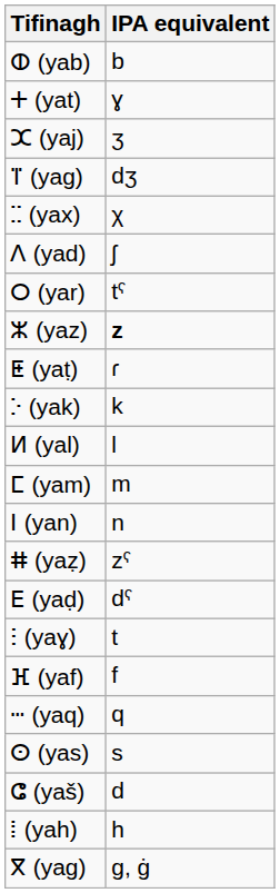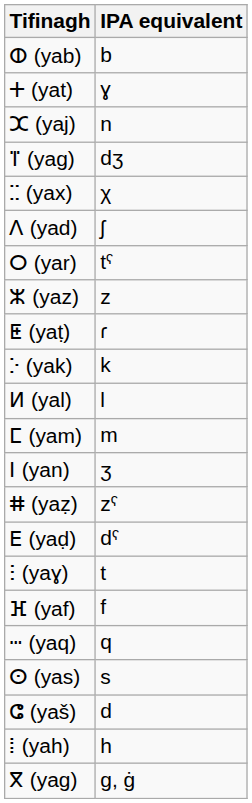 <table class="wikitable">
 <tr>
 <th>Tifinagh</th>
 <th>IPA equivalent</th>
 </tr>
 <tr>
 <td>ⵀ (yab)</td>
 <td>b</td>
 </tr>
 <tr>
 <td>ⵜ (yat)</td>
 <td>ɣ</td>
 </tr>
 <tr>
 <td>ⵋ (yaj)</td>
-<td>ʒ</td>
+<td>n</td>
 </tr>
 <tr>
 <td>ⴶ (yag)</td>
 <td>dʒ</td>
 </tr>
 <tr>
 <td>ⵆ (yax)</td>
 <td>χ</td>
 </tr>
 <tr>
 <td>ⴷ (yad)</td>
 <td>ʃ</td>
 </tr>
 <tr>
 <td>ⵔ (yar)</td>
 <td>tˤ</td>
 </tr>
 <tr>
 <td>ⵣ (yaz)</td>
-<td><strong>z</strong></td>
+<td>z</td>
 </tr>
 <tr>
 <td>ⵟ (yaṭ)</td>
 <td>ɾ</td>
 </tr>
 <tr>
 <td>ⴾ (yak)</td>
 <td>k</td>
 </tr>
 <tr>
 <td>ⵍ (yal)</td>
 <td>l</td>
 </tr>
 <tr>
 <td>ⵎ (yam)</td>
 <td>m</td>
 </tr>
 <tr>
 <td>ⵏ (yan)</td>
-<td>n</td>
+<td>ʒ</td>
 </tr>
 <tr>
 <td>ⵌ (yaẓ)</td>
 <td>zˤ</td>
 </tr>
 <tr>
 <td>ⴹ (yaḍ)</td>
 <td>dˤ</td>
 </tr>
 <tr>
 <td>ⵗ (yaɣ)</td>
 <td>t</td>
 </tr>
 <tr>
 <td>ⴼ (yaf)</td>
 <td>f</td>
 </tr>
 <tr>
 <td>ⵈ (yaq)</td>
 <td>q</td>
 </tr>
 <tr>
 <td>ⵙ (yas)</td>
 <td>s</td>
 </tr>
 <tr>
 <td>ⵛ (yaš)</td>
 <td>d</td>
 </tr>
 <tr>
 <td>ⵂ (yah)</td>
 <td>h</td>
 </tr>
 <tr>
 <td>ⴳ (yag)</td>
 <td>ɡ, ġ</td>
 </tr>
 </table>
